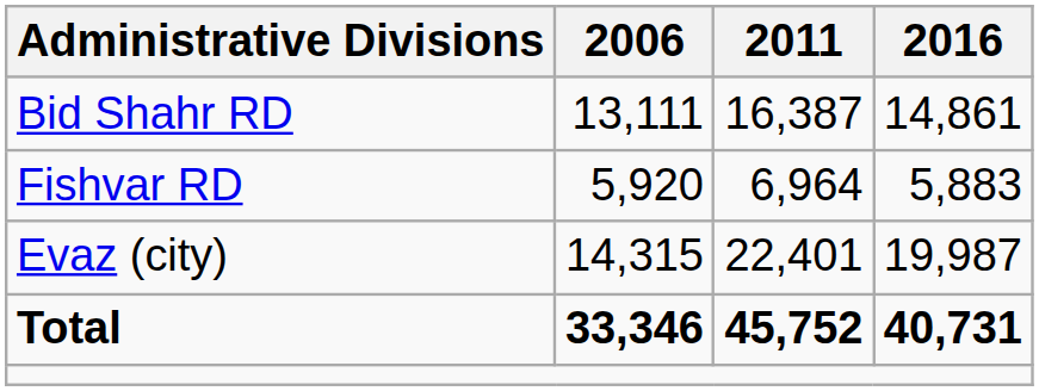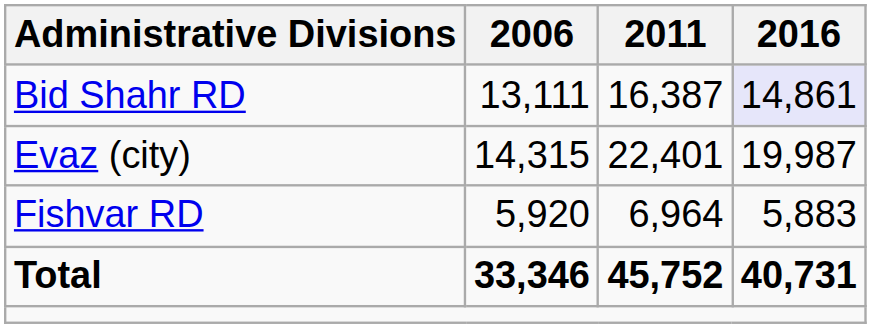 <table class="wikitable">
 <tr>
 <th>Administrative Divisions</th>
 <th>2006</th>
 <th>2011</th>
 <th>2016</th>
 </tr>
 <tr>
 <td><a href='#'>Bid Shahr RD</a></td>
 <td style="text-align: right;">13,111</td>
 <td style="text-align: right;">16,387</td>
-<td style="text-align: right;">14,861</td>
+<td style="background: lavender; text-align: right;">14,861</td>
+</tr>
+<tr>
+<td><a href='#'>Evaz</a> (city)</td>
+<td style="text-align: right;">14,315</td>
+<td style="text-align: right;">22,401</td>
+<td style="text-align: right;">19,987</td>
 </tr>
 <tr>
 <td><a href='#'>Fishvar RD</a></td>
 <td style="text-align: right;">5,920</td>
 <td style="text-align: right;">6,964</td>
 <td style="text-align: right;">5,883</td>
-</tr>
-<tr>
-<td><a href='#'>Evaz</a> (city)</td>
-<td style="text-align: right;">14,315</td>
-<td style="text-align: right;">22,401</td>
-<td style="text-align: right;">19,987</td>
 </tr>
 <tr>
 <td><strong>Total</strong></td>
 <td style="text-align: right;"><strong>33,346</strong></td>
 <td style="text-align: right;"><strong>45,752</strong></td>
 <td style="text-align: right;"><strong>40,731</strong></td>
 </tr>
 <tr>
 <td colspan=4></td>
 </tr>
 </table>
